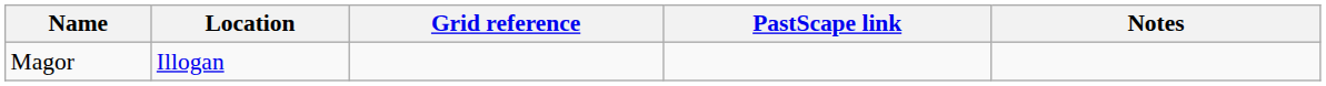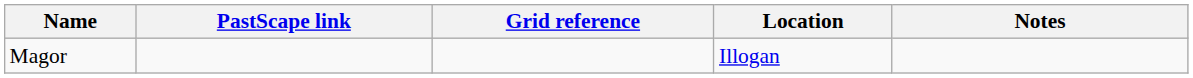 <table class="wikitable sortable" border="1" style="width: 100%">
 <tr>
 <th scope="col">Name</th>
+<th scope="col" class="unsortable" width="25%"><a href='#'>PastScape link</a></th>
+<th scope="col"><a href='#'>Grid reference</a></th>
 <th scope="col">Location</th>
-<th scope="col"><a href='#'>Grid reference</a></th>
-<th scope="col" class="unsortable" width="25%"><a href='#'>PastScape link</a></th>
 <th scope="col" class="unsortable" width="25%">Notes</th>
 </tr>
 <tr>
 <td>Magor</td>
-<td><a href='#'>Illogan</a></td>
 <td></td>
 <td></td>
+<td><a href='#'>Illogan</a></td>
 <td></td>
 </tr>
 </table>
